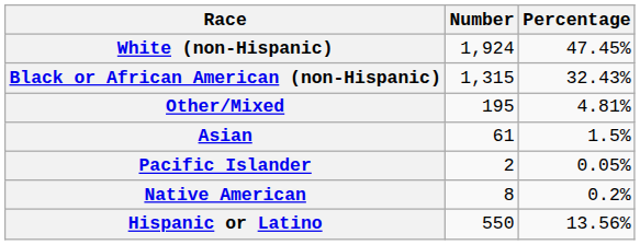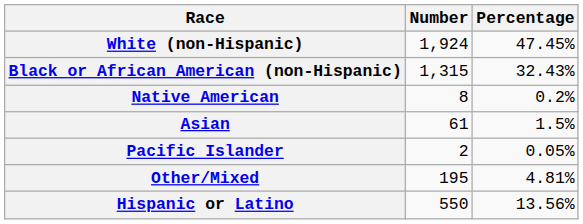 <table class="wikitable" style="text-align:right">
 <tr>
 <th scope="col">Race</th>
 <th scope="col">Number</th>
 <th scope="col">Percentage</th>
 </tr>
 <tr>
 <th scope="row"><a href='#'>White</a> (non-Hispanic)</th>
 <td>1,924</td>
 <td>47.45%</td>
 </tr>
 <tr>
 <th scope="row"><a href='#'>Black or African American</a> (non-Hispanic)</th>
 <td>1,315</td>
 <td>32.43%</td>
 </tr>
 <tr>
-<th scope="row"><a href='#'>Other/Mixed</a></th>
-<td>195</td>
-<td>4.81%</td>
+<th scope="row"><a href='#'>Native American</a></th>
+<td>8</td>
+<td>0.2%</td>
 </tr>
 <tr>
 <th scope="row"><a href='#'>Asian</a></th>
 <td>61</td>
 <td>1.5%</td>
 </tr>
 <tr>
 <th scope="row"><a href='#'>Pacific Islander</a></th>
 <td>2</td>
 <td>0.05%</td>
 </tr>
 <tr>
-<th scope="row"><a href='#'>Native American</a></th>
-<td>8</td>
-<td>0.2%</td>
+<th scope="row"><a href='#'>Other/Mixed</a></th>
+<td>195</td>
+<td>4.81%</td>
 </tr>
 <tr>
 <th scope="row"><a href='#'>Hispanic</a> or <a href='#'>Latino</a></th>
 <td>550</td>
 <td>13.56%</td>
 </tr>
 </table>
